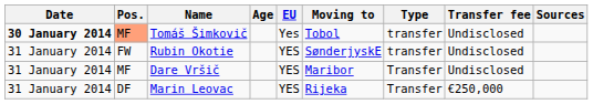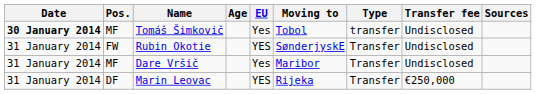 <table class="wikitable">
 <tr>
 <th>Date</th>
 <th>Pos.</th>
 <th>Name</th>
 <th>Age</th>
 <th><a href='#'>EU</a></th>
 <th>Moving to</th>
 <th>Type</th>
 <th>Transfer fee</th>
 <th>Sources</th>
 </tr>
 <tr>
 <td><strong>30 January 2014</strong></td>
-<td style="background: lightsalmon;">MF</td>
+<td>MF</td>
 <td><a href='#'>Tomáš Šimkovič</a></td>
 <td></td>
 <td>Yes</td>
 <td><a href='#'>Tobol</a></td>
 <td>transfer</td>
 <td>Undisclosed</td>
 <td></td>
 </tr>
 <tr>
 <td>31 January 2014</td>
 <td>FW</td>
 <td><a href='#'>Rubin Okotie</a></td>
 <td></td>
 <td>YES</td>
 <td><a href='#'>SønderjyskE</a></td>
-<td>transfer</td>
+<td>Transfer</td>
 <td>Undisclosed</td>
 <td></td>
 </tr>
 <tr>
 <td>31 January 2014</td>
 <td>MF</td>
 <td><a href='#'>Dare Vršič</a></td>
 <td></td>
-<td>YES</td>
+<td>Yes</td>
 <td><a href='#'>Maribor</a></td>
 <td>Transfer</td>
 <td>Undisclosed</td>
 <td></td>
 </tr>
 <tr>
 <td>31 January 2014</td>
 <td>DF</td>
 <td><a href='#'>Marin Leovac</a></td>
 <td></td>
 <td>YES</td>
 <td><a href='#'>Rijeka</a></td>
 <td>Transfer</td>
 <td>€250,000</td>
 <td></td>
 </tr>
 </table>
